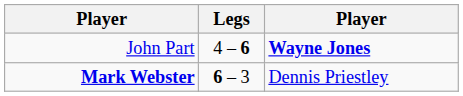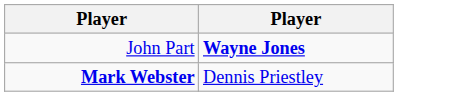 <table class=wikitable style="text-align:center">
 <tr>
 <th width=163>Player</th>
-<th width=50>Legs</th>
 <th width=163>Player</th>
 </tr>
 <tr align=left>
 <td align=right><a href='#'>John Part</a> </td>
-<td align=center>4 – <strong>6</strong></td>
 <td> <strong><a href='#'>Wayne Jones</a></strong></td>
 </tr>
 <tr align=left>
 <td align=right><strong><a href='#'>Mark Webster</a></strong> </td>
-<td align=center><strong>6</strong> – 3</td>
 <td> <a href='#'>Dennis Priestley</a></td>
 </tr>
 </table>
